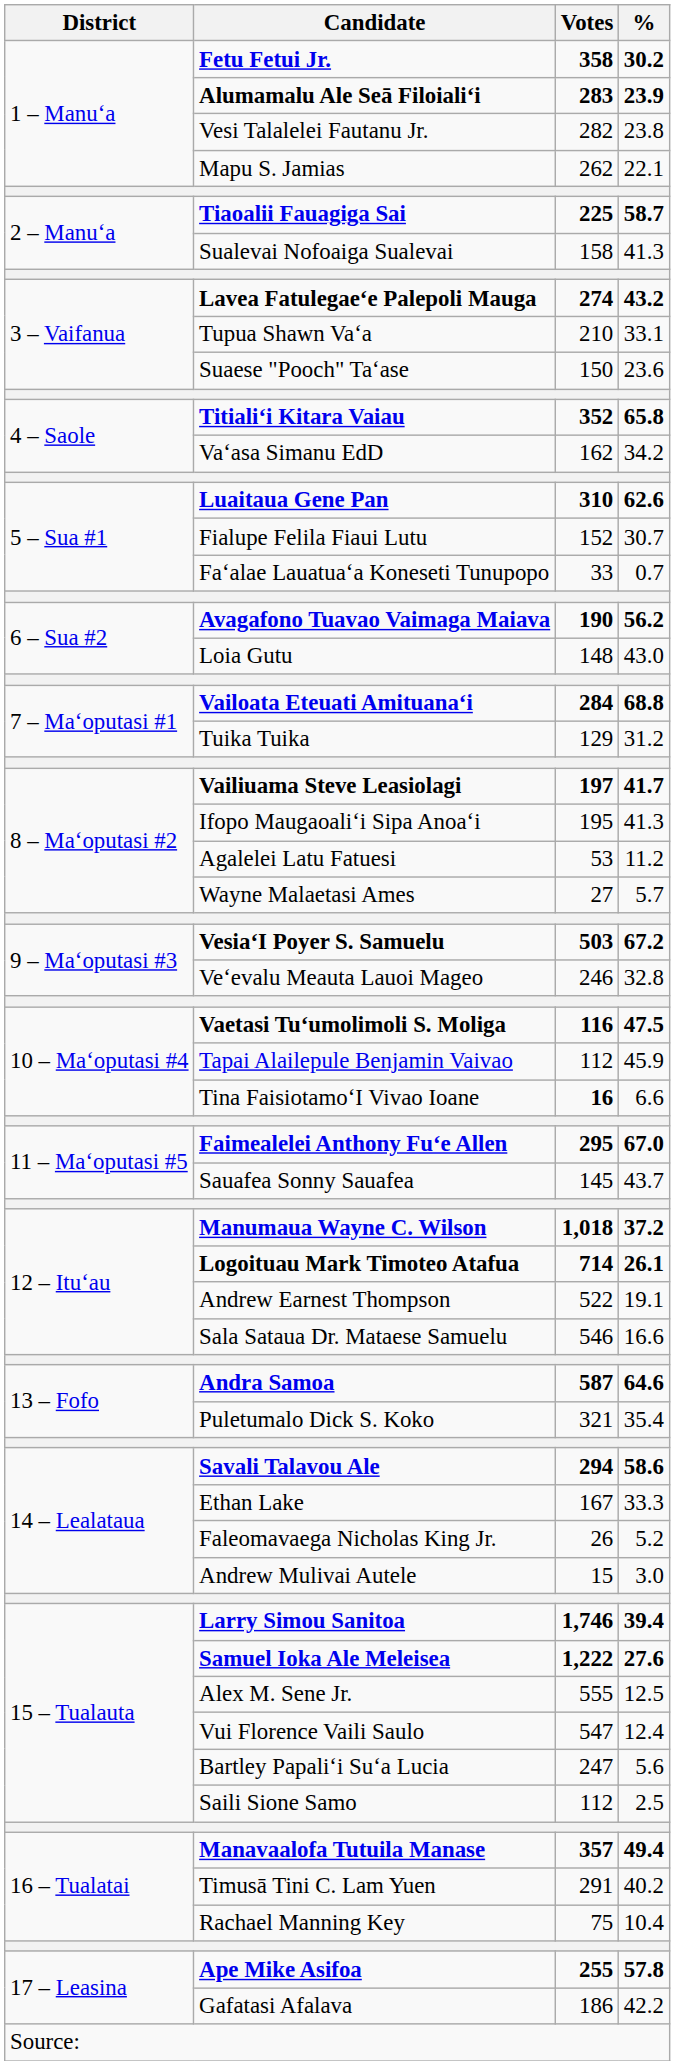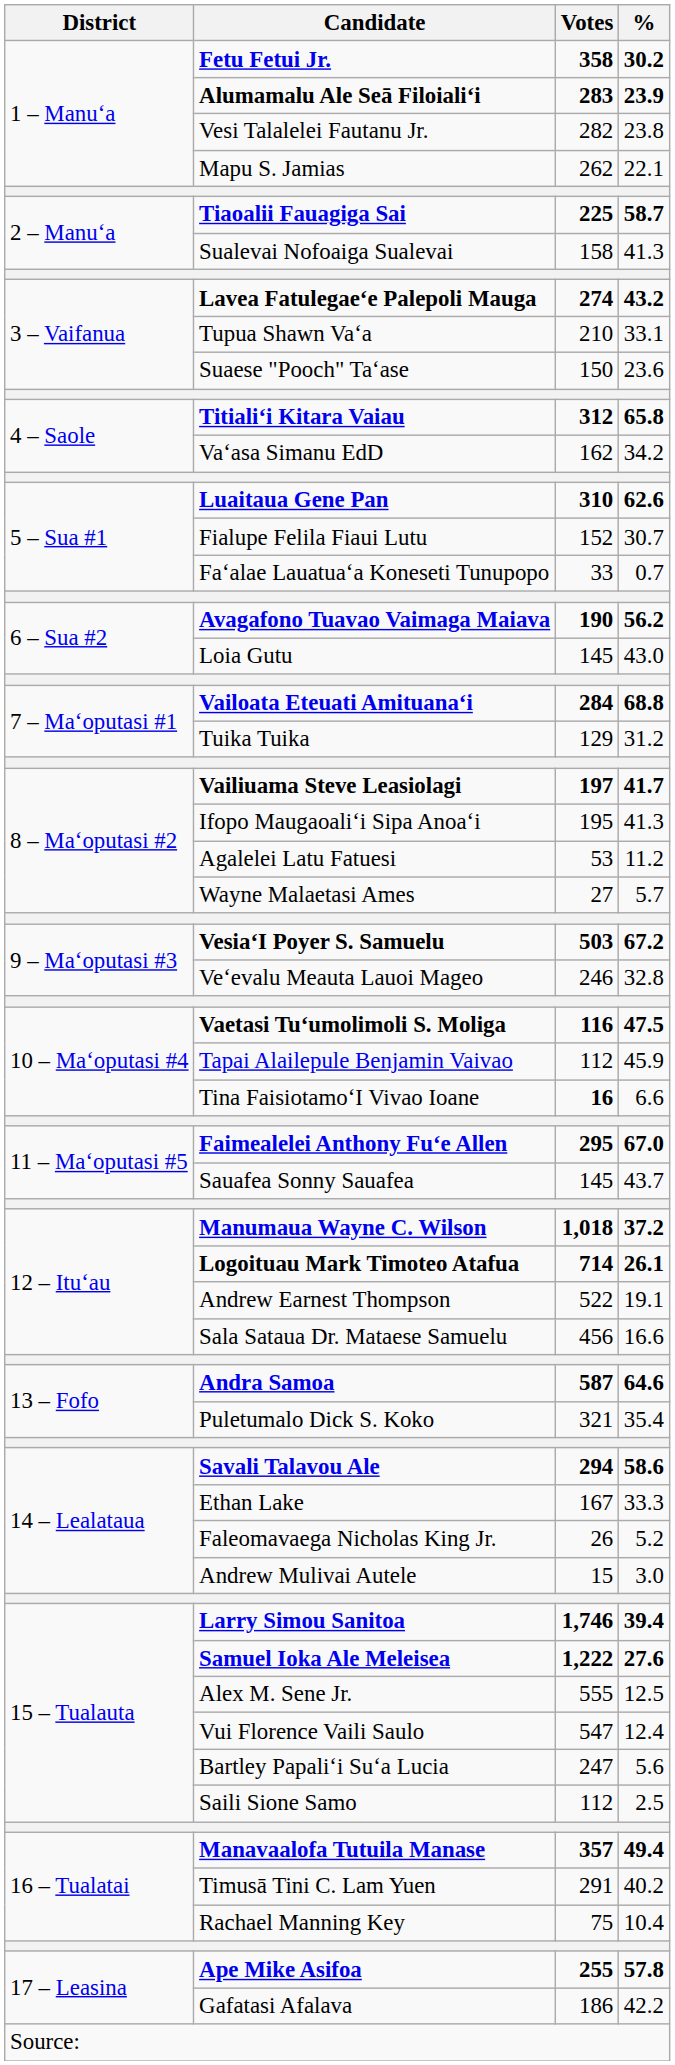 <table class=wikitable style=text-align:right>
 <tr>
 <th>District</th>
 <th>Candidate</th>
 <th>Votes</th>
 <th>%</th>
 </tr>
 <tr>
 <td align=left rowspan=4>1 – <a href='#'>Manuʻa</a></td>
 <td align=left><strong><a href='#'>Fetu Fetui Jr.</a></strong></td>
 <td><strong>358</strong></td>
 <td><strong>30.2</strong></td>
 </tr>
 <tr>
 <td align=left><strong>Alumamalu Ale Seā Filoialiʻi</strong></td>
 <td><strong>283</strong></td>
 <td><strong>23.9</strong></td>
 </tr>
 <tr>
 <td align=left>Vesi Talalelei Fautanu Jr.</td>
 <td>282</td>
 <td>23.8</td>
 </tr>
 <tr>
 <td align=left>Mapu S. Jamias</td>
 <td>262</td>
 <td>22.1</td>
 </tr>
 <tr>
 <th colspan=4></th>
 </tr>
 <tr>
 <td align=left rowspan=2>2 – <a href='#'>Manuʻa</a></td>
 <td align=left><strong><a href='#'>Tiaoalii Fauagiga Sai</a></strong></td>
 <td><strong>225</strong></td>
 <td><strong>58.7</strong></td>
 </tr>
 <tr>
 <td align=left>Sualevai Nofoaiga Sualevai</td>
 <td>158</td>
 <td>41.3</td>
 </tr>
 <tr>
 <th colspan=4></th>
 </tr>
 <tr>
 <td align=left rowspan=3>3 – <a href='#'>Vaifanua</a></td>
 <td align=left><strong>Lavea Fatulegaeʻe Palepoli Mauga</strong></td>
 <td><strong>274</strong></td>
 <td><strong>43.2</strong></td>
 </tr>
 <tr>
 <td align=left>Tupua Shawn Vaʻa</td>
 <td>210</td>
 <td>33.1</td>
 </tr>
 <tr>
 <td align=left>Suaese "Pooch" Taʻase</td>
 <td>150</td>
 <td>23.6</td>
 </tr>
 <tr>
 <th colspan=4></th>
 </tr>
 <tr>
 <td align=left rowspan=2>4 – <a href='#'>Saole</a></td>
 <td align=left><strong>	<a href='#'>Titialiʻi Kitara Vaiau</a></strong></td>
-<td><strong>352</strong></td>
+<td><strong>312</strong></td>
 <td><strong>65.8</strong></td>
 </tr>
 <tr>
 <td align=left>Vaʻasa Simanu EdD</td>
 <td>162</td>
 <td>34.2</td>
 </tr>
 <tr>
 <th colspan=4></th>
 </tr>
 <tr>
 <td align=left rowspan=3>5 – <a href='#'>Sua #1</a></td>
 <td align=left><strong><a href='#'>Luaitaua Gene Pan</a></strong></td>
 <td><strong>310</strong></td>
 <td><strong>62.6</strong></td>
 </tr>
 <tr>
 <td align=left>Fialupe Felila Fiaui Lutu</td>
 <td>152</td>
 <td>30.7</td>
 </tr>
 <tr>
 <td align=left>Faʻalae Lauatuaʻa Koneseti Tunupopo</td>
 <td>33</td>
 <td>0.7</td>
 </tr>
 <tr>
 <th colspan=4></th>
 </tr>
 <tr>
 <td align=left rowspan=2>6 – <a href='#'>Sua #2</a></td>
 <td align=left><strong><a href='#'>Avagafono Tuavao Vaimaga Maiava</a></strong></td>
 <td><strong>190</strong></td>
 <td><strong>56.2</strong></td>
 </tr>
 <tr>
 <td align=left>Loia Gutu</td>
-<td>148</td>
+<td>145</td>
 <td>43.0</td>
 </tr>
 <tr>
 <th colspan=4></th>
 </tr>
 <tr>
 <td align=left rowspan=2>7 – <a href='#'>Maʻoputasi #1</a></td>
 <td align=left><strong><a href='#'>Vailoata Eteuati Amituanaʻi</a></strong></td>
 <td><strong>284</strong></td>
 <td><strong>68.8</strong></td>
 </tr>
 <tr>
 <td align=left>Tuika Tuika</td>
 <td>129</td>
 <td>31.2</td>
 </tr>
 <tr>
 <th colspan=4></th>
 </tr>
 <tr>
 <td align=left rowspan=4>8 – <a href='#'>Maʻoputasi #2</a></td>
 <td align=left><strong>Vailiuama Steve Leasiolagi</strong></td>
 <td><strong>197</strong></td>
 <td><strong>41.7</strong></td>
 </tr>
 <tr>
 <td align=left>Ifopo Maugaoaliʻi Sipa Anoaʻi</td>
 <td>195</td>
 <td>41.3</td>
 </tr>
 <tr>
 <td align=left>Agalelei Latu Fatuesi</td>
 <td>53</td>
 <td>11.2</td>
 </tr>
 <tr>
 <td align=left>Wayne Malaetasi Ames</td>
 <td>27</td>
 <td>5.7</td>
 </tr>
 <tr>
 <th colspan=4></th>
 </tr>
 <tr>
 <td align=left rowspan=2>9 – <a href='#'>Maʻoputasi #3</a></td>
 <td align=left><strong>VesiaʻI Poyer S. Samuelu</strong></td>
 <td><strong>503</strong></td>
 <td><strong>67.2</strong></td>
 </tr>
 <tr>
 <td align=left>Veʻevalu Meauta Lauoi Mageo</td>
 <td>246</td>
 <td>32.8</td>
 </tr>
 <tr>
 <th colspan=4></th>
 </tr>
 <tr>
 <td align=left rowspan=3>10 – <a href='#'>Maʻoputasi #4</a></td>
 <td align=left><strong>Vaetasi Tuʻumolimoli S. Moliga</strong></td>
 <td><strong>116</strong></td>
 <td><strong>47.5</strong></td>
 </tr>
 <tr>
 <td align=left><a href='#'>Tapai Alailepule Benjamin Vaivao</a></td>
 <td>112</td>
 <td>45.9</td>
 </tr>
 <tr>
 <td align=left>Tina FaisiotamoʻI Vivao Ioane</td>
 <td><strong>16</strong></td>
 <td>6.6</td>
 </tr>
 <tr>
 <th colspan=4></th>
 </tr>
 <tr>
 <td align=left rowspan=2>11 – <a href='#'>Maʻoputasi #5</a></td>
 <td align=left><strong><a href='#'>Faimealelei Anthony Fuʻe Allen</a></strong></td>
 <td><strong>295</strong></td>
 <td><strong>67.0</strong></td>
 </tr>
 <tr>
 <td align=left>Sauafea Sonny Sauafea</td>
 <td>145</td>
 <td>43.7</td>
 </tr>
 <tr>
 <th colspan=4></th>
 </tr>
 <tr>
 <td align=left rowspan=4>12 – <a href='#'>Ituʻau</a></td>
 <td align=left><strong><a href='#'>Manumaua Wayne C. Wilson</a></strong></td>
 <td><strong>1,018</strong></td>
 <td><strong>37.2</strong></td>
 </tr>
 <tr>
 <td align=left><strong>Logoituau Mark Timoteo Atafua</strong></td>
 <td><strong>714</strong></td>
 <td><strong>26.1</strong></td>
 </tr>
 <tr>
 <td align=left>Andrew Earnest Thompson</td>
 <td>522</td>
 <td>19.1</td>
 </tr>
 <tr>
 <td align=left>Sala Sataua Dr. Mataese Samuelu</td>
-<td>546</td>
+<td>456</td>
 <td>16.6</td>
 </tr>
 <tr>
 <th colspan=4></th>
 </tr>
 <tr>
 <td align=left rowspan=2>13 – <a href='#'>Fofo</a></td>
 <td align=left><strong><a href='#'>Andra Samoa</a></strong></td>
 <td><strong>587</strong></td>
 <td><strong>64.6</strong></td>
 </tr>
 <tr>
 <td align=left>Puletumalo Dick S. Koko</td>
 <td>321</td>
 <td>35.4</td>
 </tr>
 <tr>
 <th colspan=4></th>
 </tr>
 <tr>
 <td align=left rowspan=4>14 – <a href='#'>Lealataua</a></td>
 <td align=left><strong><a href='#'>Savali Talavou Ale</a></strong></td>
 <td><strong>294</strong></td>
 <td><strong>58.6</strong></td>
 </tr>
 <tr>
 <td align=left>Ethan Lake</td>
 <td>167</td>
 <td>33.3</td>
 </tr>
 <tr>
 <td align=left>Faleomavaega Nicholas King Jr.</td>
 <td>26</td>
 <td>5.2</td>
 </tr>
 <tr>
 <td align=left>Andrew Mulivai Autele</td>
 <td>15</td>
 <td>3.0</td>
 </tr>
 <tr>
 <th colspan=4></th>
 </tr>
 <tr>
 <td align=left rowspan=6>15 – <a href='#'>Tualauta</a></td>
 <td align=left><strong><a href='#'>Larry Simou Sanitoa</a></strong></td>
 <td><strong>1,746</strong></td>
 <td><strong>39.4</strong></td>
 </tr>
 <tr>
 <td align=left><strong><a href='#'>Samuel Ioka Ale Meleisea</a></strong></td>
 <td><strong>1,222</strong></td>
 <td><strong>27.6</strong></td>
 </tr>
 <tr>
 <td align=left>Alex M. Sene Jr.</td>
 <td>555</td>
 <td>12.5</td>
 </tr>
 <tr>
 <td align=left>Vui Florence Vaili Saulo</td>
 <td>547</td>
 <td>12.4</td>
 </tr>
 <tr>
 <td align=left>Bartley Papaliʻi Suʻa Lucia</td>
 <td>247</td>
 <td>5.6</td>
 </tr>
 <tr>
 <td align=left>Saili Sione Samo</td>
 <td>112</td>
 <td>2.5</td>
 </tr>
 <tr>
 <th colspan=4></th>
 </tr>
 <tr>
 <td align=left rowspan=3>16 – <a href='#'>Tualatai</a></td>
 <td align=left><strong><a href='#'>Manavaalofa Tutuila Manase</a></strong></td>
 <td><strong>357</strong></td>
 <td><strong>49.4</strong></td>
 </tr>
 <tr>
 <td align=left>Timusā Tini C. Lam Yuen</td>
 <td>291</td>
 <td>40.2</td>
 </tr>
 <tr>
 <td align=left>Rachael Manning Key</td>
 <td>75</td>
 <td>10.4</td>
 </tr>
 <tr>
 <th colspan=4></th>
 </tr>
 <tr>
 <td align=left rowspan=2>17 – <a href='#'>Leasina</a></td>
 <td align=left><strong><a href='#'>Ape Mike Asifoa</a></strong></td>
 <td><strong>255</strong></td>
 <td><strong>57.8</strong></td>
 </tr>
 <tr>
 <td align=left>Gafatasi Afalava</td>
 <td>186</td>
 <td>42.2</td>
 </tr>
 <tr>
 <td align=left colspan=4>Source:</td>
 </tr>
 </table>
